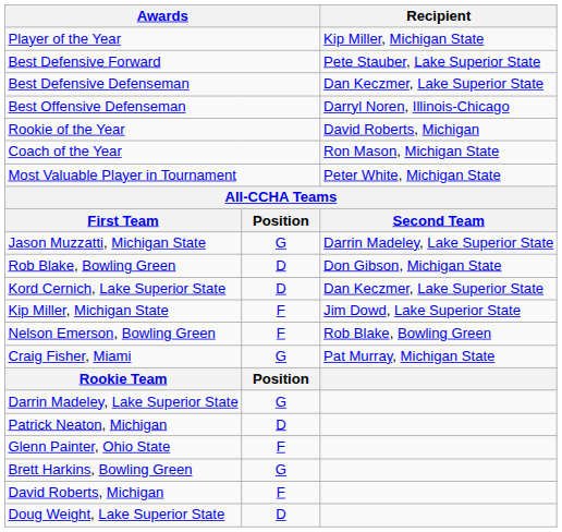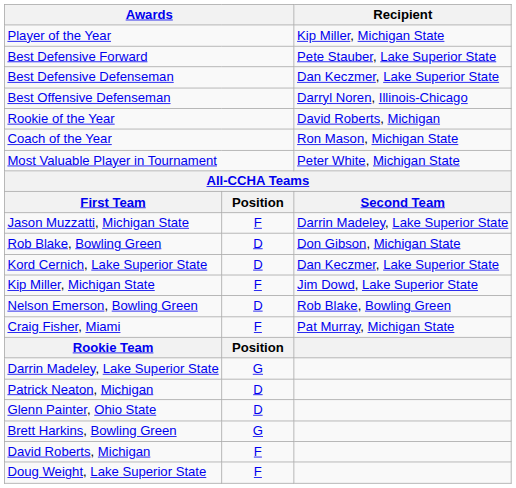 <table class="wikitable">
 <tr>
 <th colspan=2><a href='#'>Awards</a></th>
 <th>Recipient</th>
 </tr>
 <tr>
 <td colspan=2><a href='#'>Player of the Year</a></td>
 <td><a href='#'>Kip Miller</a>, <a href='#'>Michigan State</a></td>
 </tr>
 <tr>
 <td colspan=2><a href='#'>Best Defensive Forward</a></td>
 <td><a href='#'>Pete Stauber</a>, <a href='#'>Lake Superior State</a></td>
 </tr>
 <tr>
 <td colspan=2><a href='#'>Best Defensive Defenseman</a></td>
 <td><a href='#'>Dan Keczmer</a>, <a href='#'>Lake Superior State</a></td>
 </tr>
 <tr>
 <td colspan=2><a href='#'>Best Offensive Defenseman</a></td>
 <td><a href='#'>Darryl Noren</a>, <a href='#'>Illinois-Chicago</a></td>
 </tr>
 <tr>
 <td colspan=2><a href='#'>Rookie of the Year</a></td>
 <td><a href='#'>David Roberts</a>, <a href='#'>Michigan</a></td>
 </tr>
 <tr>
 <td colspan=2><a href='#'>Coach of the Year</a></td>
 <td><a href='#'>Ron Mason</a>, <a href='#'>Michigan State</a></td>
 </tr>
 <tr>
 <td colspan=2><a href='#'>Most Valuable Player in Tournament</a></td>
 <td><a href='#'>Peter White</a>, <a href='#'>Michigan State</a></td>
 </tr>
 <tr>
 <th colspan=3><a href='#'>All-CCHA Teams</a></th>
 </tr>
 <tr>
 <th><a href='#'>First Team</a></th>
 <th>  Position  </th>
 <th><a href='#'>Second Team</a></th>
 </tr>
 <tr>
 <td><a href='#'>Jason Muzzatti</a>, <a href='#'>Michigan State</a></td>
-<td align=center><a href='#'>G</a></td>
+<td align=center><a href='#'>F</a></td>
 <td><a href='#'>Darrin Madeley</a>, <a href='#'>Lake Superior State</a></td>
 </tr>
 <tr>
 <td><a href='#'>Rob Blake</a>, <a href='#'>Bowling Green</a></td>
 <td align=center><a href='#'>D</a></td>
 <td><a href='#'>Don Gibson</a>, <a href='#'>Michigan State</a></td>
 </tr>
 <tr>
 <td><a href='#'>Kord Cernich</a>, <a href='#'>Lake Superior State</a></td>
 <td align=center><a href='#'>D</a></td>
 <td><a href='#'>Dan Keczmer</a>, <a href='#'>Lake Superior State</a></td>
 </tr>
 <tr>
 <td><a href='#'>Kip Miller</a>, <a href='#'>Michigan State</a></td>
 <td align=center><a href='#'>F</a></td>
 <td><a href='#'>Jim Dowd</a>, <a href='#'>Lake Superior State</a></td>
 </tr>
 <tr>
 <td><a href='#'>Nelson Emerson</a>, <a href='#'>Bowling Green</a></td>
-<td align=center><a href='#'>F</a></td>
+<td align=center><a href='#'>D</a></td>
 <td><a href='#'>Rob Blake</a>, <a href='#'>Bowling Green</a></td>
 </tr>
 <tr>
 <td><a href='#'>Craig Fisher</a>, <a href='#'>Miami</a></td>
-<td align=center><a href='#'>G</a></td>
+<td align=center><a href='#'>F</a></td>
 <td><a href='#'>Pat Murray</a>, <a href='#'>Michigan State</a></td>
 </tr>
 <tr>
 <th><a href='#'>Rookie Team</a></th>
 <th>  Position  </th>
 <th></th>
 </tr>
 <tr>
 <td><a href='#'>Darrin Madeley</a>, <a href='#'>Lake Superior State</a></td>
 <td align=center><a href='#'>G</a></td>
 <td></td>
 </tr>
 <tr>
 <td><a href='#'>Patrick Neaton</a>, <a href='#'>Michigan</a></td>
 <td align=center><a href='#'>D</a></td>
 <td></td>
 </tr>
 <tr>
 <td><a href='#'>Glenn Painter</a>, <a href='#'>Ohio State</a></td>
-<td align=center><a href='#'>F</a></td>
+<td align=center><a href='#'>D</a></td>
 <td></td>
 </tr>
 <tr>
 <td><a href='#'>Brett Harkins</a>, <a href='#'>Bowling Green</a></td>
 <td align=center><a href='#'>G</a></td>
 <td></td>
 </tr>
 <tr>
 <td><a href='#'>David Roberts</a>, <a href='#'>Michigan</a></td>
 <td align=center><a href='#'>F</a></td>
 <td></td>
 </tr>
 <tr>
 <td><a href='#'>Doug Weight</a>, <a href='#'>Lake Superior State</a></td>
-<td align=center><a href='#'>D</a></td>
+<td align=center><a href='#'>F</a></td>
 <td></td>
 </tr>
 </table>
